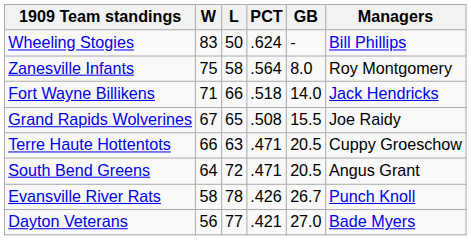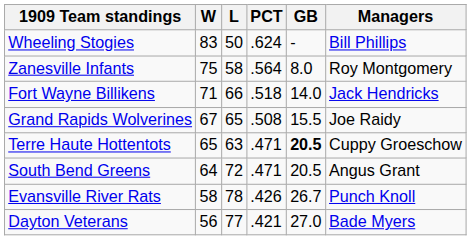 <table class="wikitable">
 <tr>
 <th>1909 Team standings</th>
 <th>W</th>
 <th>L</th>
 <th>PCT</th>
 <th>GB</th>
 <th>Managers</th>
 </tr>
 <tr>
 <td><a href='#'>Wheeling Stogies</a></td>
 <td>83</td>
 <td>50</td>
 <td>.624</td>
 <td>-</td>
 <td><a href='#'>Bill Phillips</a></td>
 </tr>
 <tr>
 <td><a href='#'>Zanesville Infants</a></td>
 <td>75</td>
 <td>58</td>
 <td>.564</td>
 <td>8.0</td>
 <td>Roy Montgomery</td>
 </tr>
 <tr>
 <td><a href='#'>Fort Wayne Billikens</a></td>
 <td>71</td>
 <td>66</td>
 <td>.518</td>
 <td>14.0</td>
 <td><a href='#'>Jack Hendricks</a></td>
 </tr>
 <tr>
 <td><a href='#'>Grand Rapids Wolverines</a></td>
 <td>67</td>
 <td>65</td>
 <td>.508</td>
 <td>15.5</td>
 <td>Joe Raidy</td>
 </tr>
 <tr>
 <td><a href='#'>Terre Haute Hottentots</a></td>
-<td>66</td>
+<td>65</td>
 <td>63</td>
 <td>.471</td>
-<td>20.5</td>
+<td><strong>20.5</strong></td>
 <td>Cuppy Groeschow</td>
 </tr>
 <tr>
 <td><a href='#'>South Bend Greens</a></td>
 <td>64</td>
 <td>72</td>
 <td>.471</td>
 <td>20.5</td>
 <td>Angus Grant</td>
 </tr>
 <tr>
 <td><a href='#'>Evansville River Rats</a></td>
 <td>58</td>
 <td>78</td>
 <td>.426</td>
 <td>26.7</td>
 <td><a href='#'>Punch Knoll</a></td>
 </tr>
 <tr>
 <td><a href='#'>Dayton Veterans</a></td>
 <td>56</td>
 <td>77</td>
 <td>.421</td>
 <td>27.0</td>
 <td><a href='#'>Bade Myers</a></td>
 </tr>
 </table>
